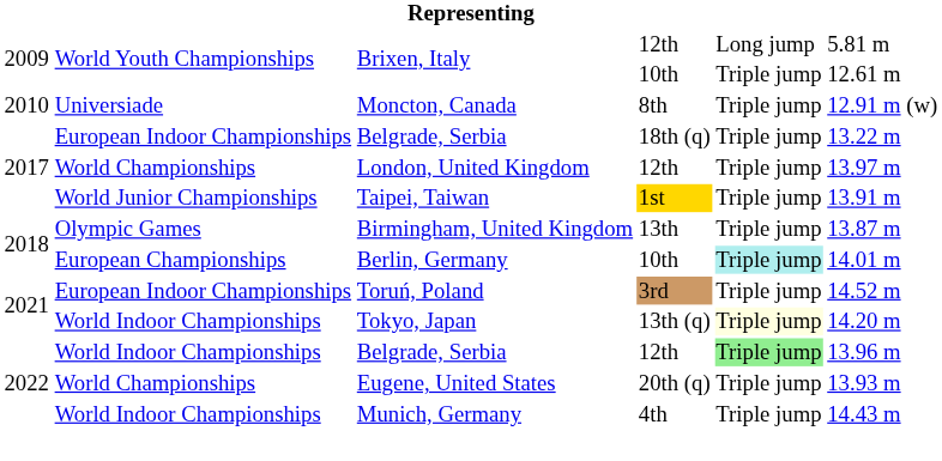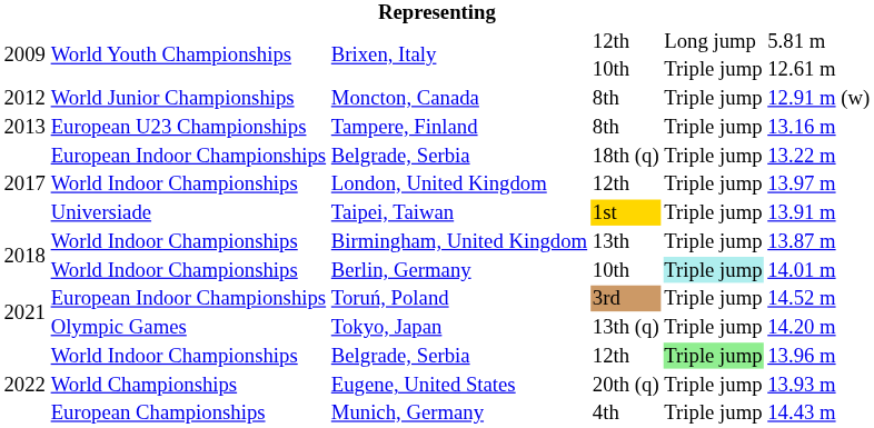 <table>
 <tr>
 <th colspan="6">Representing </th>
 </tr>
 <tr>
 <td rowspan=2>2009</td>
 <td rowspan=2><a href='#'>World Youth Championships</a></td>
 <td rowspan=2><a href='#'>Brixen, Italy</a></td>
 <td>12th</td>
 <td>Long jump</td>
 <td>5.81 m</td>
 </tr>
 <tr>
 <td>10th</td>
 <td>Triple jump</td>
 <td>12.61 m</td>
 </tr>
 <tr>
-<td>2010</td>
-<td><a href='#'>Universiade</a></td>
+<td>2012</td>
+<td><a href='#'>World Junior Championships</a></td>
 <td><a href='#'>Moncton, Canada</a></td>
 <td>8th</td>
 <td>Triple jump</td>
 <td><a href='#'>12.91 m</a> (w)</td>
+</tr>
+<tr>
+<td>2013</td>
+<td><a href='#'>European U23 Championships</a></td>
+<td><a href='#'>Tampere, Finland</a></td>
+<td>8th</td>
+<td>Triple jump</td>
+<td><a href='#'>13.16 m</a></td>
 </tr>
 <tr>
 <td rowspan=3>2017</td>
 <td><a href='#'>European Indoor Championships</a></td>
 <td><a href='#'>Belgrade, Serbia</a></td>
 <td>18th (q)</td>
 <td>Triple jump</td>
 <td><a href='#'>13.22 m</a></td>
 </tr>
 <tr>
-<td><a href='#'>World Championships</a></td>
+<td><a href='#'>World Indoor Championships</a></td>
 <td><a href='#'>London, United Kingdom</a></td>
 <td>12th</td>
 <td>Triple jump</td>
 <td><a href='#'>13.97 m</a></td>
 </tr>
 <tr>
-<td><a href='#'>World Junior Championships</a></td>
+<td><a href='#'>Universiade</a></td>
 <td><a href='#'>Taipei, Taiwan</a></td>
 <td bgcolor=gold>1st</td>
 <td>Triple jump</td>
 <td><a href='#'>13.91 m</a></td>
 </tr>
 <tr>
 <td rowspan=2>2018</td>
-<td><a href='#'>Olympic Games</a></td>
+<td><a href='#'>World Indoor Championships</a></td>
 <td><a href='#'>Birmingham, United Kingdom</a></td>
 <td>13th</td>
 <td>Triple jump</td>
 <td><a href='#'>13.87 m</a></td>
 </tr>
 <tr>
-<td><a href='#'>European Championships</a></td>
+<td><a href='#'>World Indoor Championships</a></td>
 <td><a href='#'>Berlin, Germany</a></td>
 <td>10th</td>
 <td style="background: paleturquoise;">Triple jump</td>
 <td><a href='#'>14.01 m</a></td>
 </tr>
 <tr>
 <td rowspan=2>2021</td>
 <td><a href='#'>European Indoor Championships</a></td>
 <td><a href='#'>Toruń, Poland</a></td>
 <td bgcolor=cc9966>3rd</td>
 <td>Triple jump</td>
 <td><a href='#'>14.52 m</a></td>
 </tr>
 <tr>
-<td><a href='#'>World Indoor Championships</a></td>
+<td><a href='#'>Olympic Games</a></td>
 <td><a href='#'>Tokyo, Japan</a></td>
 <td>13th (q)</td>
-<td style="background: lightyellow;">Triple jump</td>
+<td>Triple jump</td>
 <td><a href='#'>14.20 m</a></td>
 </tr>
 <tr>
 <td rowspan=3>2022</td>
 <td><a href='#'>World Indoor Championships</a></td>
 <td><a href='#'>Belgrade, Serbia</a></td>
 <td>12th</td>
 <td style="background: lightgreen;">Triple jump</td>
 <td><a href='#'>13.96 m</a></td>
 </tr>
 <tr>
 <td><a href='#'>World Championships</a></td>
 <td><a href='#'>Eugene, United States</a></td>
 <td>20th (q)</td>
 <td>Triple jump</td>
 <td><a href='#'>13.93 m</a></td>
 </tr>
 <tr>
-<td><a href='#'>World Indoor Championships</a></td>
+<td><a href='#'>European Championships</a></td>
 <td><a href='#'>Munich, Germany</a></td>
 <td>4th</td>
 <td>Triple jump</td>
 <td><a href='#'>14.43 m</a></td>
 </tr>
 </table>
